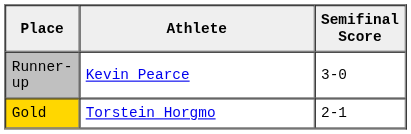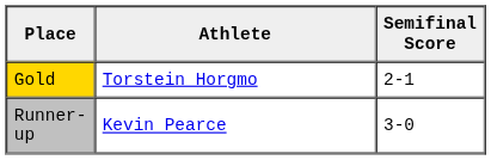 <table border=1 cellpadding=5 cellspacing=0>
 <tr>
 <th style="background:#efefef;" width="20">Place</th>
 <th style="background:#efefef;" width="200">Athlete</th>
 <th style="background:#efefef;" width="20">Semifinal Score</th>
 </tr>
 <tr align=left>
+<td style="background:gold;">Gold</td>
+<td><a href='#'>Torstein Horgmo</a></td>
+<td>2-1</td>
+</tr>
+<tr align=left>
 <td style="background:silver;">Runner-up</td>
 <td><a href='#'>Kevin Pearce</a></td>
 <td>3-0</td>
 </tr>
-<tr align=left>
-<td style="background:gold;">Gold</td>
-<td><a href='#'>Torstein Horgmo</a></td>
-<td>2-1</td>
-</tr>
 </table>
